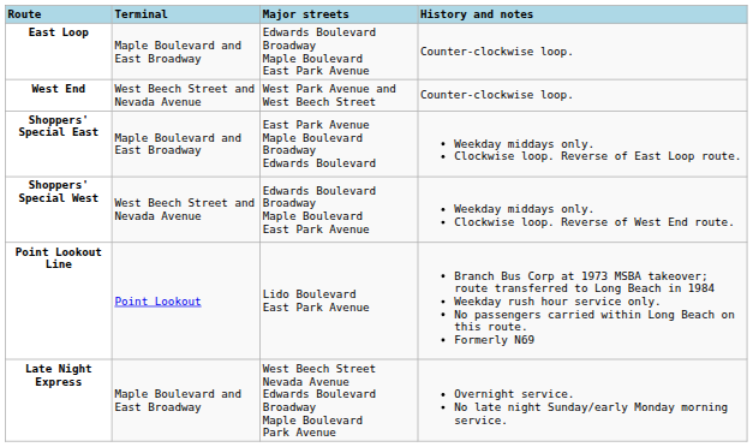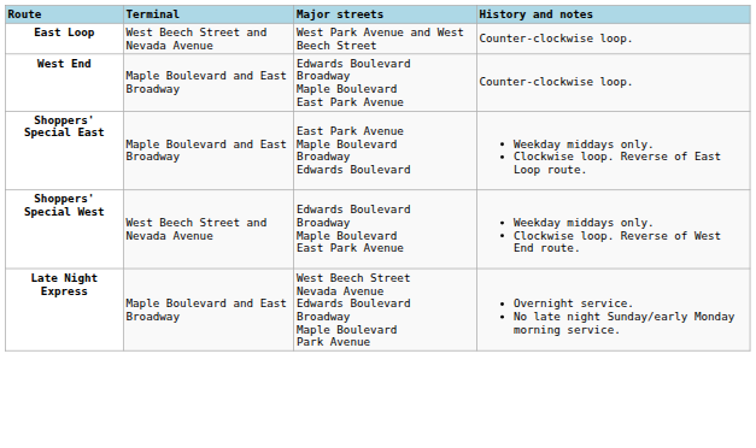 <table class="wikitable" style="font-size: 100%;">
 <tr>
 <td style="background:lightblue; color:black; text-align:left;"><strong>Route</strong></td>
 <td style="background:lightblue; color:black; text-align:left;"><strong>Terminal</strong></td>
 <td style="background:lightblue; color:black; text-align:left;"><strong>Major streets</strong></td>
 <td style="background:lightblue; color:black; text-align:left;"><strong>History and notes</strong></td>
 </tr>
 <tr>
 <td style="background:white; color:black" align="center" valign="top"><div><strong>East Loop</strong></div></td>
-<td>Maple Boulevard and East Broadway</td>
-<td>Edwards Boulevard<br>Broadway<br>Maple Boulevard<br>East Park Avenue</td>
+<td>West Beech Street and Nevada Avenue</td>
+<td>West Park Avenue and West Beech Street</td>
 <td>Counter-clockwise loop.</td>
 </tr>
 <tr>
 <td style="background:white; color:black" align="center" valign="top"><div><strong>West End</strong></div></td>
-<td>West Beech Street and Nevada Avenue</td>
-<td>West Park Avenue and West Beech Street</td>
+<td>Maple Boulevard and East Broadway</td>
+<td>Edwards Boulevard<br>Broadway<br>Maple Boulevard<br>East Park Avenue</td>
 <td>Counter-clockwise loop.</td>
 </tr>
 <tr>
 <td style="background:white; color:black" align="center" valign="top"><div><strong>Shoppers' Special East</strong></div></td>
 <td>Maple Boulevard and East Broadway</td>
 <td>East Park Avenue<br>Maple Boulevard<br>Broadway<br>Edwards Boulevard</td>
 <td><br><ul><li>Weekday middays only.</li><li>Clockwise loop. Reverse of East Loop route.</li></ul></td>
 </tr>
 <tr>
 <td style="background:white; color:black" align="center" valign="top"><div><strong>Shoppers' Special West</strong></div></td>
 <td>West Beech Street and Nevada Avenue</td>
 <td>Edwards Boulevard<br>Broadway<br>Maple Boulevard<br>East Park Avenue</td>
 <td><br><ul><li>Weekday middays only.</li><li>Clockwise loop. Reverse of West End route.</li></ul></td>
 </tr>
 <tr>
-<td style="background:white; color:black" align="center" valign="top"><div><strong>Point Lookout Line</strong></div></td>
-<td><a href='#'>Point Lookout</a></td>
-<td>Lido Boulevard<br>East Park Avenue</td>
-<td><br><ul><li>Branch Bus Corp at 1973 MSBA takeover; route transferred to Long Beach in 1984</li><li>Weekday rush hour service only.</li><li>No passengers carried within Long Beach on this route.</li><li>Formerly N69</li></ul></td>
-</tr>
-<tr>
 <td style="background:white; color:black" align="center" valign="top"><div><strong>Late Night Express</strong></div></td>
 <td>Maple Boulevard and East Broadway</td>
 <td>West Beech Street<br>Nevada Avenue<br>Edwards Boulevard<br>Broadway<br>Maple Boulevard<br>Park Avenue</td>
 <td><br><ul><li>Overnight service.</li><li>No late night Sunday/early Monday morning service.</li></ul></td>
 </tr>
 </table>
